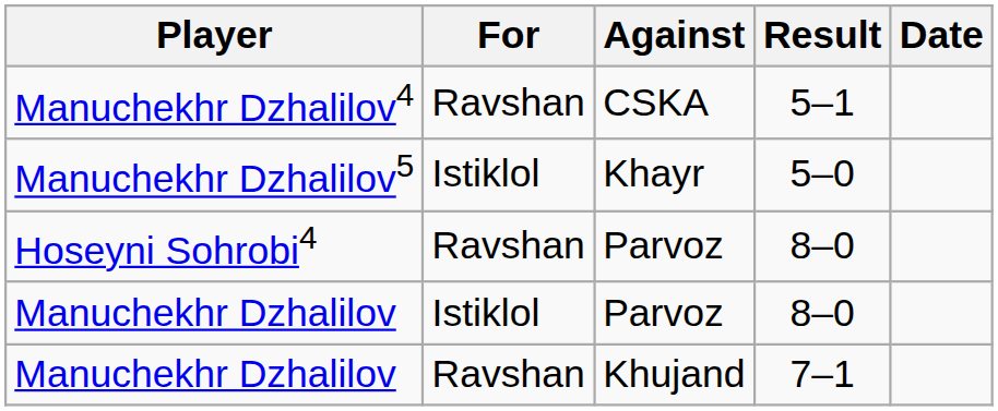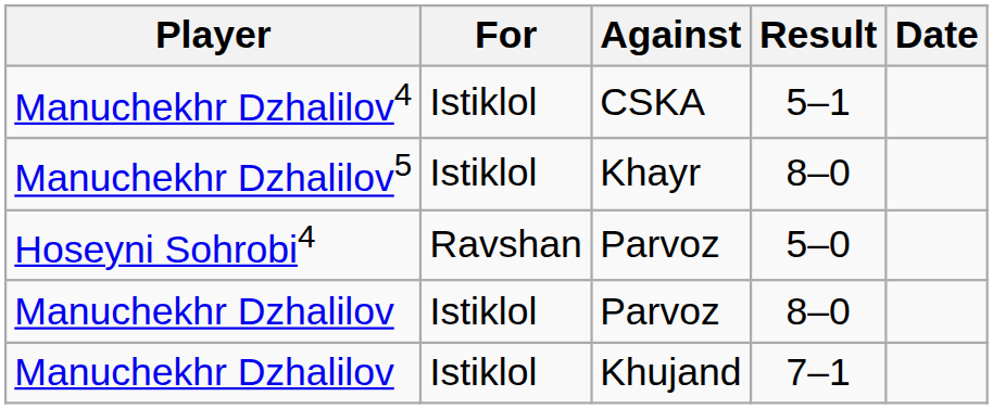 <table class="wikitable sortable">
 <tr>
 <th>Player</th>
 <th>For</th>
 <th>Against</th>
 <th style="text-align:center">Result</th>
 <th>Date</th>
 </tr>
 <tr>
 <td> <a href='#'>Manuchekhr Dzhalilov</a><sup>4</sup></td>
-<td>Ravshan</td>
+<td>Istiklol</td>
 <td>CSKA</td>
 <td style="text-align:center;">5–1</td>
 <td></td>
 </tr>
 <tr>
 <td> <a href='#'>Manuchekhr Dzhalilov</a><sup>5</sup></td>
 <td>Istiklol</td>
 <td>Khayr</td>
-<td style="text-align:center;">5–0</td>
+<td style="text-align:center;">8–0</td>
 <td></td>
 </tr>
 <tr>
 <td> <a href='#'>Hoseyni Sohrobi</a><sup>4</sup></td>
 <td>Ravshan</td>
 <td>Parvoz</td>
-<td style="text-align:center;">8–0</td>
+<td style="text-align:center;">5–0</td>
 <td></td>
 </tr>
 <tr>
 <td> <a href='#'>Manuchekhr Dzhalilov</a></td>
 <td>Istiklol</td>
 <td>Parvoz</td>
 <td style="text-align:center;">8–0</td>
 <td></td>
 </tr>
 <tr>
 <td> <a href='#'>Manuchekhr Dzhalilov</a></td>
-<td>Ravshan</td>
+<td>Istiklol</td>
 <td>Khujand</td>
 <td style="text-align:center;">7–1</td>
 <td></td>
 </tr>
 </table>
